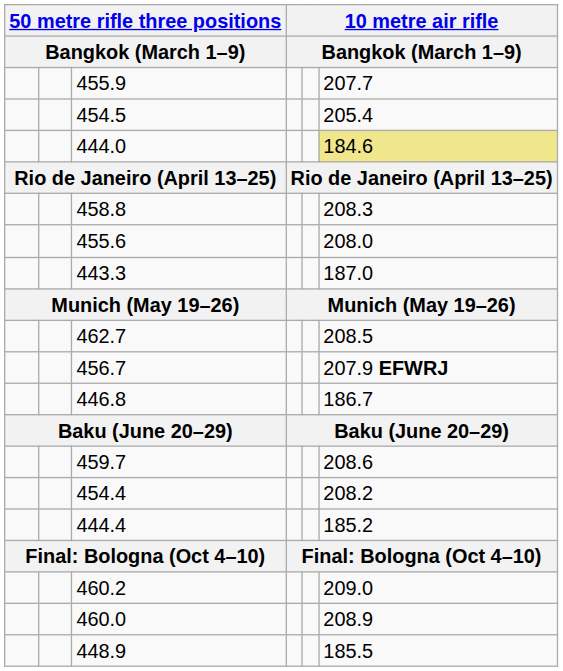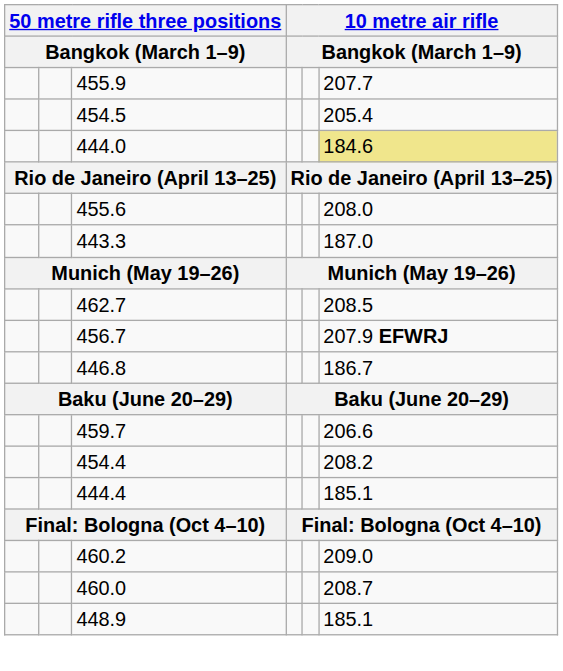 <table class="wikitable" style="font-size: 95%">
 <tr>
 <th colspan=3><a href='#'>50 metre rifle three positions</a></th>
 <th colspan=3><a href='#'>10 metre air rifle</a></th>
 </tr>
 <tr>
 <th colspan=3>Bangkok (March 1–9)</th>
 <th colspan=3>Bangkok (March 1–9)</th>
 </tr>
 <tr>
 <td></td>
 <td></td>
 <td>455.9</td>
 <td></td>
 <td></td>
 <td>207.7</td>
 </tr>
 <tr>
 <td></td>
 <td></td>
 <td>454.5</td>
 <td></td>
 <td></td>
 <td>205.4</td>
 </tr>
 <tr>
 <td></td>
 <td></td>
 <td>444.0</td>
 <td></td>
 <td></td>
 <td style="background: khaki;">184.6</td>
 </tr>
 <tr>
 <th colspan=3>Rio de Janeiro (April 13–25)</th>
 <th colspan=3>Rio de Janeiro (April 13–25)</th>
-</tr>
-<tr>
-<td></td>
-<td></td>
-<td>458.8</td>
-<td></td>
-<td></td>
-<td>208.3</td>
 </tr>
 <tr>
 <td></td>
 <td></td>
 <td>455.6</td>
 <td></td>
 <td></td>
 <td>208.0</td>
 </tr>
 <tr>
 <td></td>
 <td></td>
 <td>443.3</td>
 <td></td>
 <td></td>
 <td>187.0</td>
 </tr>
 <tr>
 <th colspan=3>Munich (May 19–26)</th>
 <th colspan=3>Munich (May 19–26)</th>
 </tr>
 <tr>
 <td></td>
 <td></td>
 <td>462.7</td>
 <td></td>
 <td></td>
 <td>208.5</td>
 </tr>
 <tr>
 <td></td>
 <td></td>
 <td>456.7</td>
 <td></td>
 <td></td>
 <td>207.9 <strong>EFWRJ</strong></td>
 </tr>
 <tr>
 <td></td>
 <td></td>
 <td>446.8</td>
 <td></td>
 <td></td>
 <td>186.7</td>
 </tr>
 <tr>
 <th colspan=3>Baku (June 20–29)</th>
 <th colspan=3>Baku (June 20–29)</th>
 </tr>
 <tr>
 <td></td>
 <td></td>
 <td>459.7</td>
 <td></td>
 <td></td>
-<td>208.6</td>
+<td>206.6</td>
 </tr>
 <tr>
 <td></td>
 <td></td>
 <td>454.4</td>
 <td></td>
 <td></td>
 <td>208.2</td>
 </tr>
 <tr>
 <td></td>
 <td></td>
 <td>444.4</td>
 <td></td>
 <td></td>
-<td>185.2</td>
+<td>185.1</td>
 </tr>
 <tr>
 <th colspan=3>Final: Bologna (Oct 4–10)</th>
 <th colspan=3>Final: Bologna (Oct 4–10)</th>
 </tr>
 <tr>
 <td></td>
 <td></td>
 <td>460.2</td>
 <td></td>
 <td></td>
 <td>209.0</td>
 </tr>
 <tr>
 <td></td>
 <td></td>
 <td>460.0</td>
 <td></td>
 <td></td>
-<td>208.9</td>
+<td>208.7</td>
 </tr>
 <tr>
 <td></td>
 <td></td>
 <td>448.9</td>
 <td></td>
 <td></td>
-<td>185.5</td>
+<td>185.1</td>
 </tr>
 </table>
